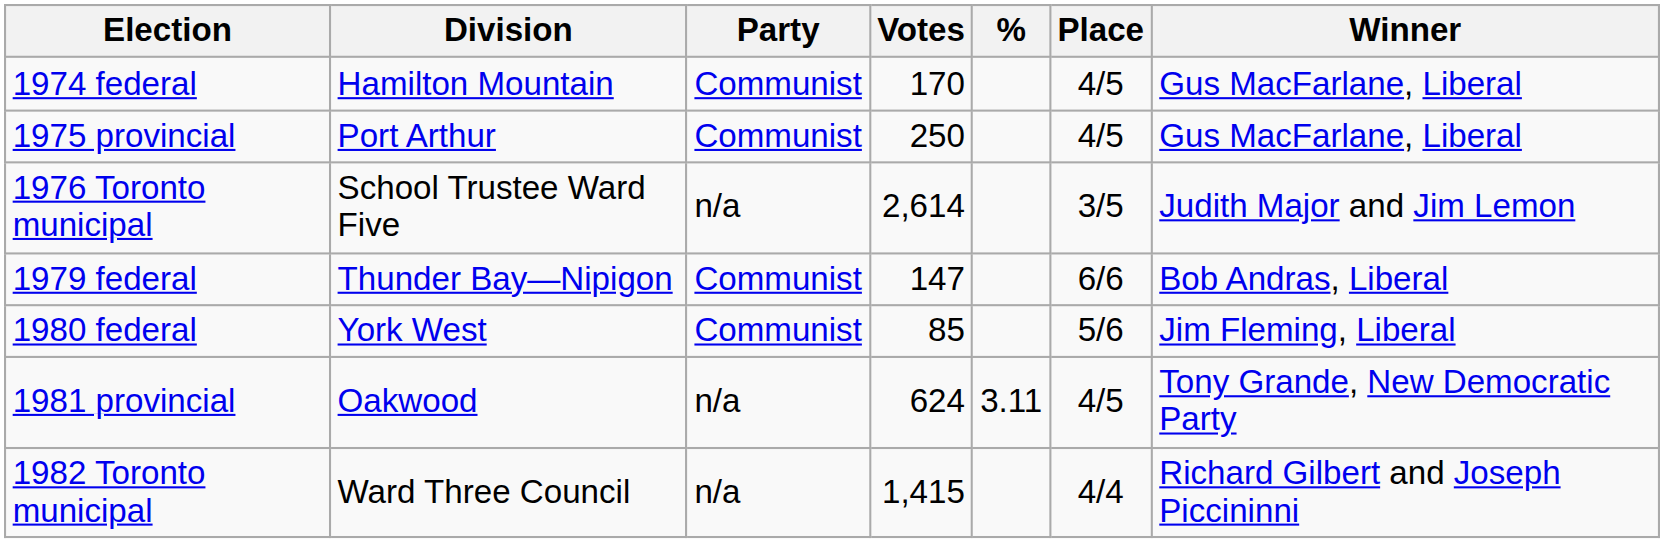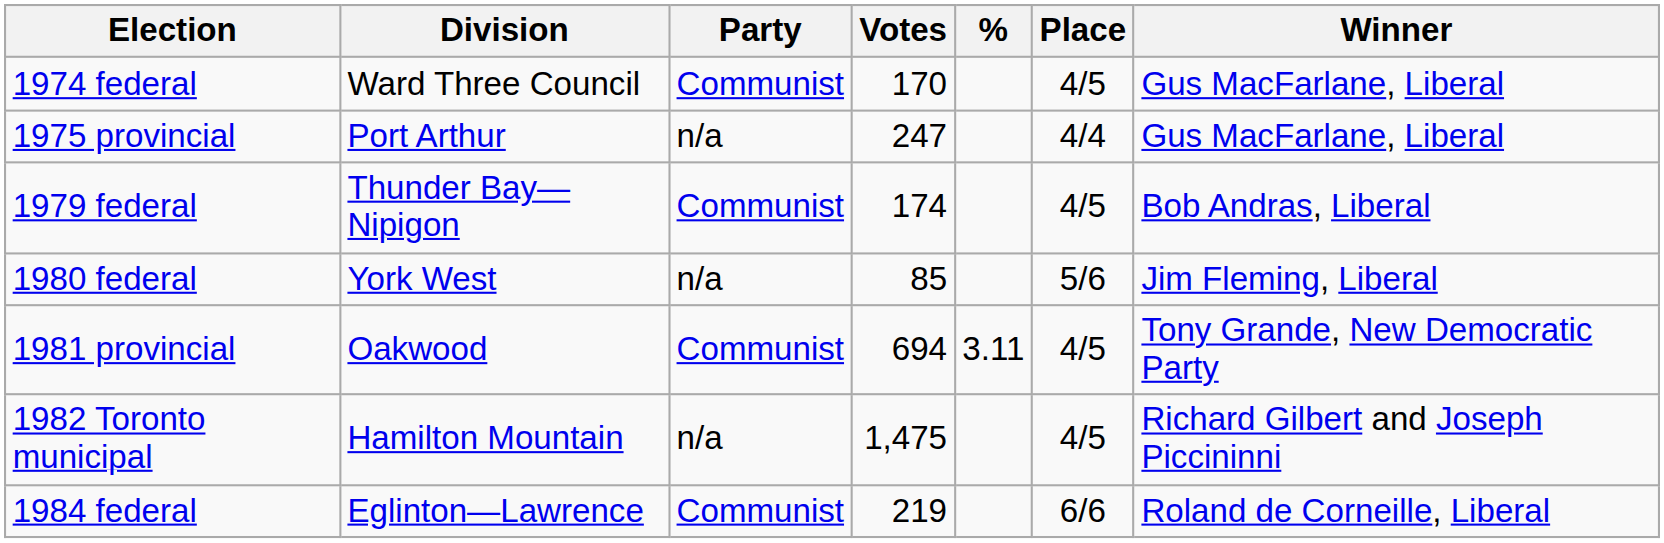 <table class="wikitable" width="800">
 <tr>
 <th align="left">Election</th>
 <th align="left">Division</th>
 <th align="left">Party</th>
 <th align="right">Votes</th>
 <th align="right">%</th>
 <th align="center">Place</th>
 <th align="center">Winner</th>
 </tr>
 <tr>
 <td align="left"><a href='#'>1974 federal</a></td>
-<td align="left"><a href='#'>Hamilton Mountain</a></td>
+<td align="left">Ward Three Council</td>
 <td align="left"><a href='#'>Communist</a></td>
 <td align="right">170</td>
 <td align="right"></td>
 <td align="center">4/5</td>
 <td align="left"><a href='#'>Gus MacFarlane</a>, <a href='#'>Liberal</a></td>
 </tr>
 <tr>
 <td align="left"><a href='#'>1975 provincial</a></td>
 <td align="left"><a href='#'>Port Arthur</a></td>
-<td align="left"><a href='#'>Communist</a></td>
-<td align="right">250</td>
+<td align="left">n/a</td>
+<td align="right">247</td>
 <td align="right"></td>
-<td align="center">4/5</td>
+<td align="center">4/4</td>
 <td align="left"><a href='#'>Gus MacFarlane</a>, <a href='#'>Liberal</a></td>
-</tr>
-<tr>
-<td align="left"><a href='#'>1976 Toronto municipal</a></td>
-<td align="left">School Trustee Ward Five</td>
-<td align="left">n/a</td>
-<td align="right">2,614</td>
-<td align="right"></td>
-<td align="center">3/5</td>
-<td align="left"><a href='#'>Judith Major</a> and <a href='#'>Jim Lemon</a></td>
 </tr>
 <tr>
 <td align="left"><a href='#'>1979 federal</a></td>
 <td align="left"><a href='#'>Thunder Bay—Nipigon</a></td>
 <td align="left"><a href='#'>Communist</a></td>
-<td align="right">147</td>
+<td align="right">174</td>
 <td align="right"></td>
-<td align="center">6/6</td>
+<td align="center">4/5</td>
 <td align="left"><a href='#'>Bob Andras</a>, <a href='#'>Liberal</a></td>
 </tr>
 <tr>
 <td align="left"><a href='#'>1980 federal</a></td>
 <td align="left"><a href='#'>York West</a></td>
-<td align="left"><a href='#'>Communist</a></td>
+<td align="left">n/a</td>
 <td align="right">85</td>
 <td align="right"></td>
 <td align="center">5/6</td>
 <td align="left"><a href='#'>Jim Fleming</a>, <a href='#'>Liberal</a></td>
 </tr>
 <tr>
 <td align="left"><a href='#'>1981 provincial</a></td>
 <td align="left"><a href='#'>Oakwood</a></td>
-<td align="left">n/a</td>
-<td align="right">624</td>
+<td align="left"><a href='#'>Communist</a></td>
+<td align="right">694</td>
 <td align="right">3.11</td>
 <td align="center">4/5</td>
 <td align="left"><a href='#'>Tony Grande</a>, <a href='#'>New Democratic Party</a></td>
 </tr>
 <tr>
 <td align="left"><a href='#'>1982 Toronto municipal</a></td>
-<td align="left">Ward Three Council</td>
+<td align="left"><a href='#'>Hamilton Mountain</a></td>
 <td align="left">n/a</td>
-<td align="right">1,415</td>
+<td align="right">1,475</td>
 <td align="right"></td>
-<td align="center">4/4</td>
+<td align="center">4/5</td>
 <td align="left"><a href='#'>Richard Gilbert</a> and <a href='#'>Joseph Piccininni</a></td>
 </tr>
+<tr>
+<td align="left"><a href='#'>1984 federal</a></td>
+<td align="left"><a href='#'>Eglinton—Lawrence</a></td>
+<td align="left"><a href='#'>Communist</a></td>
+<td align="right">219</td>
+<td align="right"></td>
+<td align="center">6/6</td>
+<td align="left"><a href='#'>Roland de Corneille</a>, <a href='#'>Liberal</a></td>
+</tr>
 </table>
